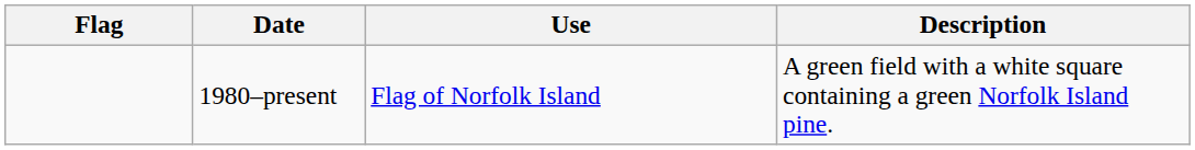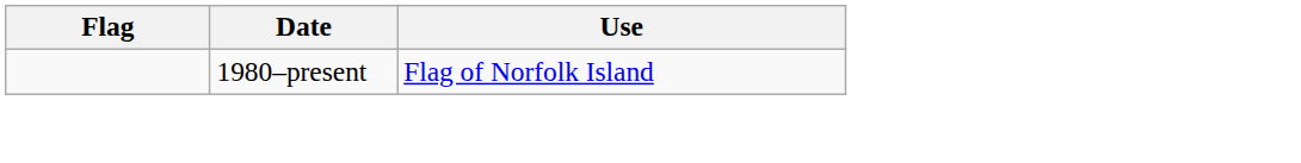 <table class="wikitable">
 <tr>
 <th style="width:110px;">Flag</th>
 <th style="width:100px;">Date</th>
 <th style="width:250px;">Use</th>
-<th style="width:250px;">Description</th>
 </tr>
 <tr>
 <td></td>
 <td>1980–present</td>
 <td><a href='#'>Flag of Norfolk Island</a></td>
-<td>A green field with a white square containing a green <a href='#'>Norfolk Island pine</a>.</td>
 </tr>
 </table>
